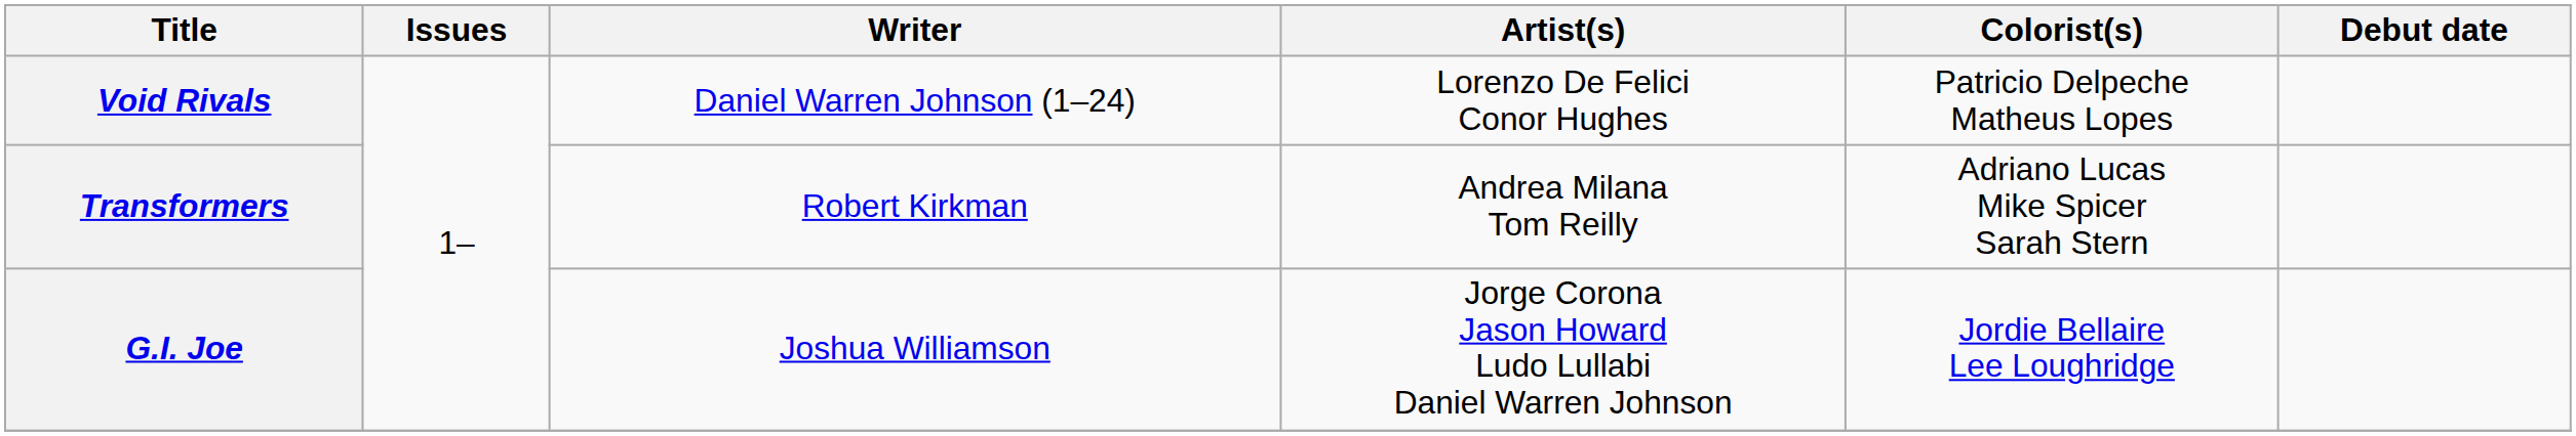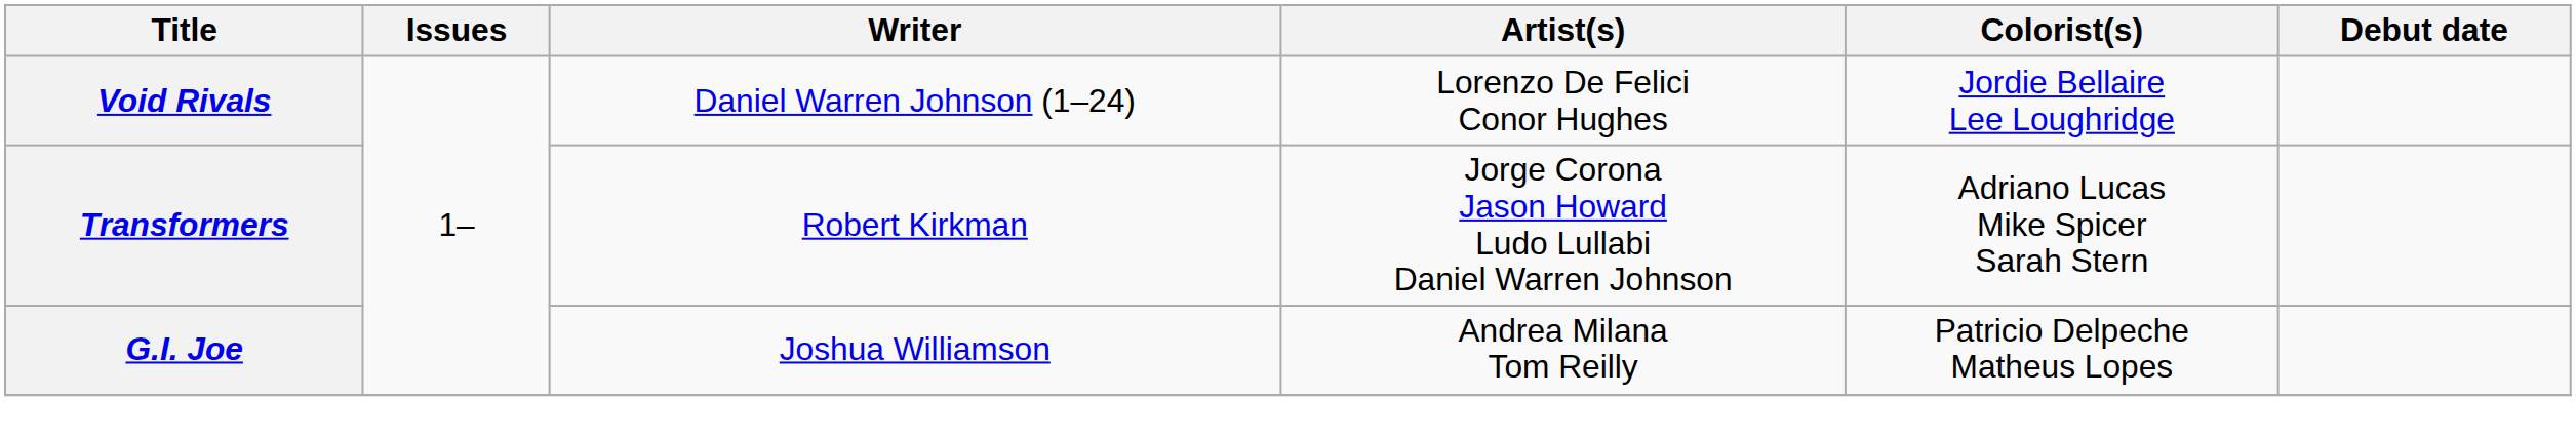 <table class="wikitable" width="100%" style="text-align: center;">
 <tr>
 <th scope="col">Title</th>
 <th scope="col">Issues</th>
 <th scope="col">Writer</th>
 <th scope="col">Artist(s)</th>
 <th scope="col">Colorist(s)</th>
 <th scope="col">Debut date<br></th>
 </tr>
 <tr>
 <th scope="col"><em><a href='#'>Void Rivals</a></em></th>
 <td rowspan="3">1–</td>
 <td><a href='#'>Daniel Warren Johnson</a> (1–24)</td>
 <td>Lorenzo De Felici<br>Conor Hughes</td>
-<td>Patricio Delpeche<br>Matheus Lopes</td>
+<td><a href='#'>Jordie Bellaire</a><br><a href='#'>Lee Loughridge</a></td>
 <td></td>
 </tr>
 <tr>
 <th scope="col"><em><a href='#'>Transformers</a></em></th>
 <td><a href='#'>Robert Kirkman</a></td>
-<td>Andrea Milana<br>Tom Reilly</td>
+<td>Jorge Corona<br><a href='#'>Jason Howard</a><br>Ludo Lullabi<br>Daniel Warren Johnson</td>
 <td>Adriano Lucas<br>Mike Spicer<br>Sarah Stern</td>
 <td></td>
 </tr>
 <tr>
 <th scope="col"><em><a href='#'>G.I. Joe</a></em></th>
 <td><a href='#'>Joshua Williamson</a></td>
-<td>Jorge Corona<br><a href='#'>Jason Howard</a><br>Ludo Lullabi<br>Daniel Warren Johnson</td>
-<td><a href='#'>Jordie Bellaire</a><br><a href='#'>Lee Loughridge</a></td>
+<td>Andrea Milana<br>Tom Reilly</td>
+<td>Patricio Delpeche<br>Matheus Lopes</td>
 <td></td>
 </tr>
 <tr>
 </tr>
 </table>
